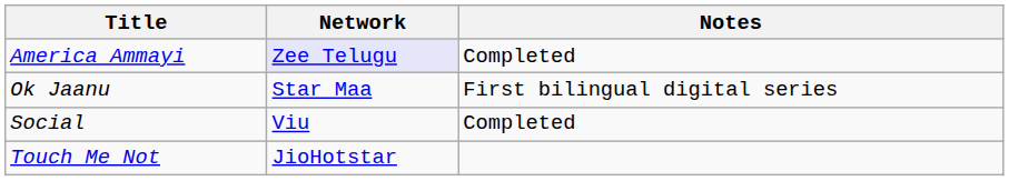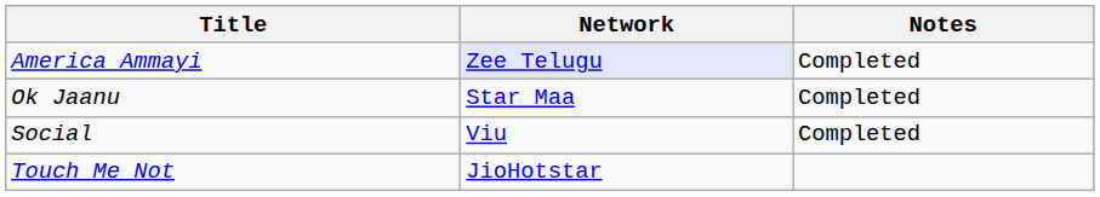 <table class="wikitable sortable"  style="text-align:left; width:100%;">
 <tr>
 <th>Title</th>
 <th>Network</th>
 <th>Notes</th>
 </tr>
 <tr>
 <td><a href='#'><em>America Ammayi</em></a></td>
 <td style="background: lavender;"><a href='#'>Zee Telugu</a></td>
 <td>Completed</td>
 </tr>
 <tr>
 <td><em>Ok Jaanu</em></td>
 <td><a href='#'>Star Maa</a></td>
-<td>First bilingual digital series</td>
+<td>Completed</td>
 </tr>
 <tr>
 <td><em>Social</em></td>
 <td><a href='#'>Viu</a></td>
 <td>Completed</td>
 </tr>
 <tr>
 <td><a href='#'><em>Touch Me Not</em></a></td>
 <td><a href='#'>JioHotstar</a></td>
 <td></td>
 </tr>
 </table>
